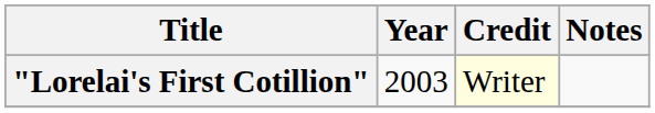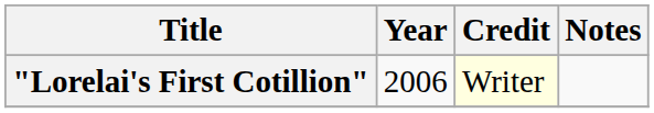 <table class="wikitable sortable plainrowheaders">
 <tr>
 <th scope="col">Title</th>
 <th scope="col">Year</th>
 <th scope="col">Credit</th>
 <th scope="col" class="unsortable">Notes</th>
 </tr>
 <tr>
 <th scope="row">"Lorelai's First Cotillion"</th>
-<td align="center">2003</td>
+<td align="center">2006</td>
 <td style="background: lightyellow;">Writer</td>
 <td></td>
 </tr>
 <tr>
 </tr>
 </table>
